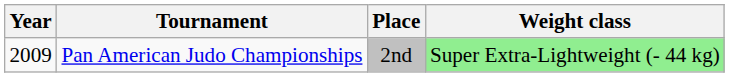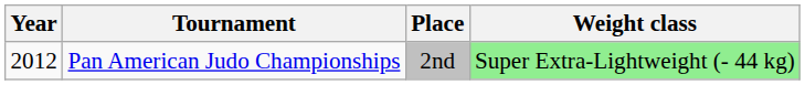 <table class=wikitable>
 <tr>
 <th>Year</th>
 <th>Tournament</th>
 <th>Place</th>
 <th>Weight class</th>
 </tr>
 <tr>
-<td>2009</td>
+<td>2012</td>
 <td><a href='#'>Pan American Judo Championships</a></td>
 <td bgcolor="silver" align="center">2nd</td>
 <td style="background: lightgreen;">Super Extra-Lightweight (- 44 kg)</td>
 </tr>
 </table>
